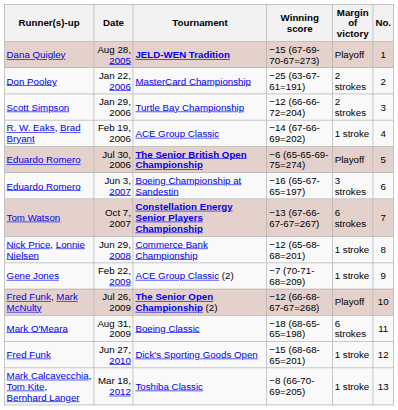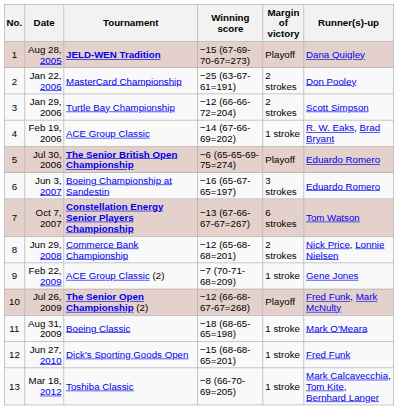 <table class="wikitable" style="font-size:95%;">
 <tr>
-<th>Runner(s)-up</th>
+<th>No.</th>
 <th>Date</th>
 <th>Tournament</th>
 <th>Winning score</th>
 <th>Margin of<br>victory</th>
-<th>No.</th>
+<th>Runner(s)-up</th>
 </tr>
 <tr style="background:#e5d1cb;">
-<td> <a href='#'>Dana Quigley</a></td>
+<td align=center>1</td>
 <td align=right>Aug 28, <a href='#'>2005</a></td>
 <td><strong><a href='#'>JELD-WEN Tradition</a></strong></td>
 <td>−15 (67-69-70-67=273)</td>
 <td>Playoff</td>
-<td align=center>1</td>
+<td> <a href='#'>Dana Quigley</a></td>
 </tr>
 <tr>
-<td> <a href='#'>Don Pooley</a></td>
+<td align=center>2</td>
 <td align=right>Jan 22, <a href='#'>2006</a></td>
 <td><a href='#'>MasterCard Championship</a></td>
 <td>−25 (63-67-61=191)</td>
 <td>2 strokes</td>
-<td align=center>2</td>
+<td> <a href='#'>Don Pooley</a></td>
 </tr>
 <tr>
-<td> <a href='#'>Scott Simpson</a></td>
+<td align=center>3</td>
 <td align=right>Jan 29, 2006</td>
 <td><a href='#'>Turtle Bay Championship</a></td>
 <td>−12 (66-66-72=204)</td>
 <td>2 strokes</td>
-<td align=center>3</td>
+<td> <a href='#'>Scott Simpson</a></td>
 </tr>
 <tr>
-<td> <a href='#'>R. W. Eaks</a>,  <a href='#'>Brad Bryant</a></td>
+<td align=center>4</td>
 <td align=right>Feb 19, 2006</td>
 <td><a href='#'>ACE Group Classic</a></td>
 <td>−14 (67-66-69=202)</td>
 <td>1 stroke</td>
-<td align=center>4</td>
+<td> <a href='#'>R. W. Eaks</a>,  <a href='#'>Brad Bryant</a></td>
 </tr>
 <tr style="background:#e5d1cb;">
-<td> <a href='#'>Eduardo Romero</a></td>
+<td align=center>5</td>
 <td align=right>Jul 30, 2006</td>
 <td><strong><a href='#'>The Senior British Open Championship</a></strong></td>
 <td>−6 (65-65-69-75=274)</td>
 <td>Playoff</td>
-<td align=center>5</td>
+<td> <a href='#'>Eduardo Romero</a></td>
 </tr>
 <tr>
-<td> <a href='#'>Eduardo Romero</a></td>
+<td align=center>6</td>
 <td align=right>Jun 3, <a href='#'>2007</a></td>
 <td><a href='#'>Boeing Championship at Sandestin</a></td>
 <td>−16 (65-67-65=197)</td>
 <td>3 strokes</td>
-<td align=center>6</td>
+<td> <a href='#'>Eduardo Romero</a></td>
 </tr>
 <tr style="background:#e5d1cb;">
-<td> <a href='#'>Tom Watson</a></td>
+<td align=center>7</td>
 <td align=right>Oct 7, 2007</td>
 <td><strong><a href='#'>Constellation Energy Senior Players Championship</a></strong></td>
 <td>−13 (67-66-67-67=267)</td>
 <td>6 strokes</td>
-<td align=center>7</td>
+<td> <a href='#'>Tom Watson</a></td>
 </tr>
 <tr>
-<td> <a href='#'>Nick Price</a>,  <a href='#'>Lonnie Nielsen</a></td>
+<td align=center>8</td>
 <td align=right>Jun 29, <a href='#'>2008</a></td>
 <td><a href='#'>Commerce Bank Championship</a></td>
 <td>−12 (65-68-68=201)</td>
-<td>1 stroke</td>
-<td align=center>8</td>
+<td>2 strokes</td>
+<td> <a href='#'>Nick Price</a>,  <a href='#'>Lonnie Nielsen</a></td>
 </tr>
 <tr>
-<td> <a href='#'>Gene Jones</a></td>
+<td align=center>9</td>
 <td align=right>Feb 22, <a href='#'>2009</a></td>
 <td><a href='#'>ACE Group Classic</a> (2)</td>
 <td>−7 (70-71-68=209)</td>
 <td>1 stroke</td>
-<td align=center>9</td>
+<td> <a href='#'>Gene Jones</a></td>
 </tr>
 <tr style="background:#e5d1cb;">
-<td> <a href='#'>Fred Funk</a>,  <a href='#'>Mark McNulty</a></td>
+<td align=center>10</td>
 <td align=right>Jul 26, 2009</td>
 <td><strong><a href='#'>The Senior Open Championship</a></strong> (2)</td>
 <td>−12 (66-68-67-67=268)</td>
 <td>Playoff</td>
-<td align=center>10</td>
+<td> <a href='#'>Fred Funk</a>,  <a href='#'>Mark McNulty</a></td>
 </tr>
 <tr>
-<td> <a href='#'>Mark O'Meara</a></td>
+<td align=center>11</td>
 <td align=right>Aug 31, 2009</td>
 <td><a href='#'>Boeing Classic</a></td>
 <td>−18 (68-65-65=198)</td>
-<td>6 strokes</td>
-<td align=center>11</td>
+<td>1 stroke</td>
+<td> <a href='#'>Mark O'Meara</a></td>
 </tr>
 <tr>
-<td> <a href='#'>Fred Funk</a></td>
+<td align=center>12</td>
 <td align=right>Jun 27, <a href='#'>2010</a></td>
 <td><a href='#'>Dick's Sporting Goods Open</a></td>
 <td>−15 (68-68-65=201)</td>
 <td>1 stroke</td>
-<td align=center>12</td>
+<td> <a href='#'>Fred Funk</a></td>
 </tr>
 <tr>
-<td> <a href='#'>Mark Calcavecchia</a>,  <a href='#'>Tom Kite</a>,<br> <a href='#'>Bernhard Langer</a></td>
+<td align=center>13</td>
 <td align=right>Mar 18, <a href='#'>2012</a></td>
 <td><a href='#'>Toshiba Classic</a></td>
 <td>−8 (66-70-69=205)</td>
 <td>1 stroke</td>
-<td align=center>13</td>
+<td> <a href='#'>Mark Calcavecchia</a>,  <a href='#'>Tom Kite</a>,<br> <a href='#'>Bernhard Langer</a></td>
 </tr>
 </table>
